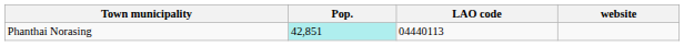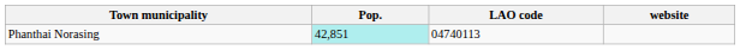 <table class="wikitable" style="width:60%;">
 <tr>
 <th>Town municipality</th>
 <th>Pop.</th>
 <th>LAO code</th>
 <th>website</th>
 </tr>
 <tr>
 <td>Phanthai Norasing</td>
 <td style="background: paleturquoise;">42,851</td>
-<td>04440113</td>
+<td>04740113</td>
 <td></td>
 </tr>
 </table>
